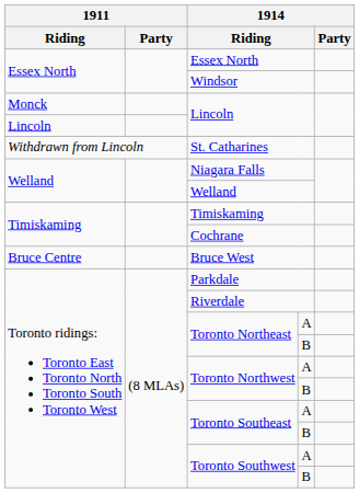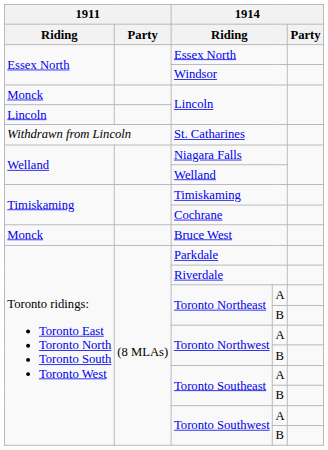 <table class="wikitable">
 <tr>
 <th colspan="2">1911</th>
 <th colspan="3">1914</th>
 </tr>
 <tr>
 <th>Riding</th>
 <th>Party</th>
 <th colspan="2">Riding</th>
 <th>Party</th>
 </tr>
 <tr>
 <td rowspan="2"><a href='#'>Essex North</a></td>
 <td rowspan="2"></td>
 <td colspan="2"><a href='#'>Essex North</a></td>
 <td></td>
 </tr>
 <tr>
 <td colspan="2"><a href='#'>Windsor</a></td>
 <td></td>
 </tr>
 <tr>
 <td><a href='#'>Monck</a></td>
 <td></td>
 <td rowspan="2" colspan="2"><a href='#'>Lincoln</a></td>
 <td rowspan="2"></td>
 </tr>
 <tr>
 <td><a href='#'>Lincoln</a></td>
 <td></td>
 </tr>
 <tr>
 <td colspan="2"><em>Withdrawn from Lincoln</em></td>
 <td colspan="2"><a href='#'>St. Catharines</a></td>
 <td></td>
 </tr>
 <tr>
 <td rowspan="2"><a href='#'>Welland</a></td>
 <td rowspan="2"></td>
 <td colspan="2"><a href='#'>Niagara Falls</a></td>
 <td rowspan="2" colspan="2"></td>
 </tr>
 <tr>
 <td colspan="2"><a href='#'>Welland</a></td>
 </tr>
 <tr>
 <td rowspan="2"><a href='#'>Timiskaming</a></td>
 <td rowspan="2"></td>
 <td colspan="2"><a href='#'>Timiskaming</a></td>
 <td></td>
 </tr>
 <tr>
 <td colspan="2"><a href='#'>Cochrane</a></td>
 <td></td>
 </tr>
 <tr>
-<td><a href='#'>Bruce Centre</a></td>
+<td><a href='#'>Monck</a></td>
 <td></td>
 <td colspan="2"><a href='#'>Bruce West</a></td>
 <td></td>
 </tr>
 <tr>
 <td rowspan="10">Toronto ridings:<br><ul><li><a href='#'>Toronto East</a></li><li><a href='#'>Toronto North</a></li><li><a href='#'>Toronto South</a></li><li><a href='#'>Toronto West</a></li></ul></td>
 <td rowspan="10"><br>(8 MLAs)</td>
 <td colspan="2"><a href='#'>Parkdale</a></td>
 <td></td>
 </tr>
 <tr>
 <td colspan="2"><a href='#'>Riverdale</a></td>
 <td></td>
 </tr>
 <tr>
 <td rowspan="2"><a href='#'>Toronto Northeast</a></td>
 <td>A</td>
 <td></td>
 </tr>
 <tr>
 <td>B</td>
 <td></td>
 </tr>
 <tr>
 <td rowspan="2"><a href='#'>Toronto Northwest</a></td>
 <td>A</td>
 <td></td>
 </tr>
 <tr>
 <td>B</td>
 <td></td>
 </tr>
 <tr>
 <td rowspan="2"><a href='#'>Toronto Southeast</a></td>
 <td>A</td>
 <td></td>
 </tr>
 <tr>
 <td>B</td>
 <td></td>
 </tr>
 <tr>
 <td rowspan="2"><a href='#'>Toronto Southwest</a></td>
 <td>A</td>
 <td></td>
 </tr>
 <tr>
 <td>B</td>
 <td></td>
 </tr>
 </table>
